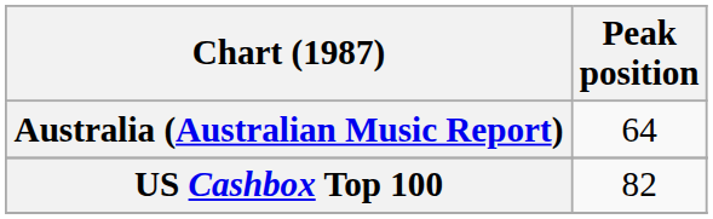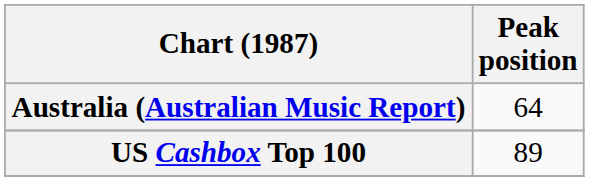 <table class="wikitable sortable plainrowheaders" style="text-align:center">
 <tr>
 <th>Chart (1987)</th>
 <th>Peak<br>position</th>
 </tr>
 <tr>
 <th scope="row">Australia (<a href='#'>Australian Music Report</a>)</th>
 <td>64</td>
 </tr>
 <tr>
 </tr>
 <tr>
 </tr>
 <tr>
 </tr>
 <tr>
 </tr>
 <tr>
 <th scope="row">US <a href='#'><em>Cashbox</em></a> Top 100</th>
-<td align="center">82</td>
+<td align="center">89</td>
 </tr>
 <tr>
 </tr>
 </table>
